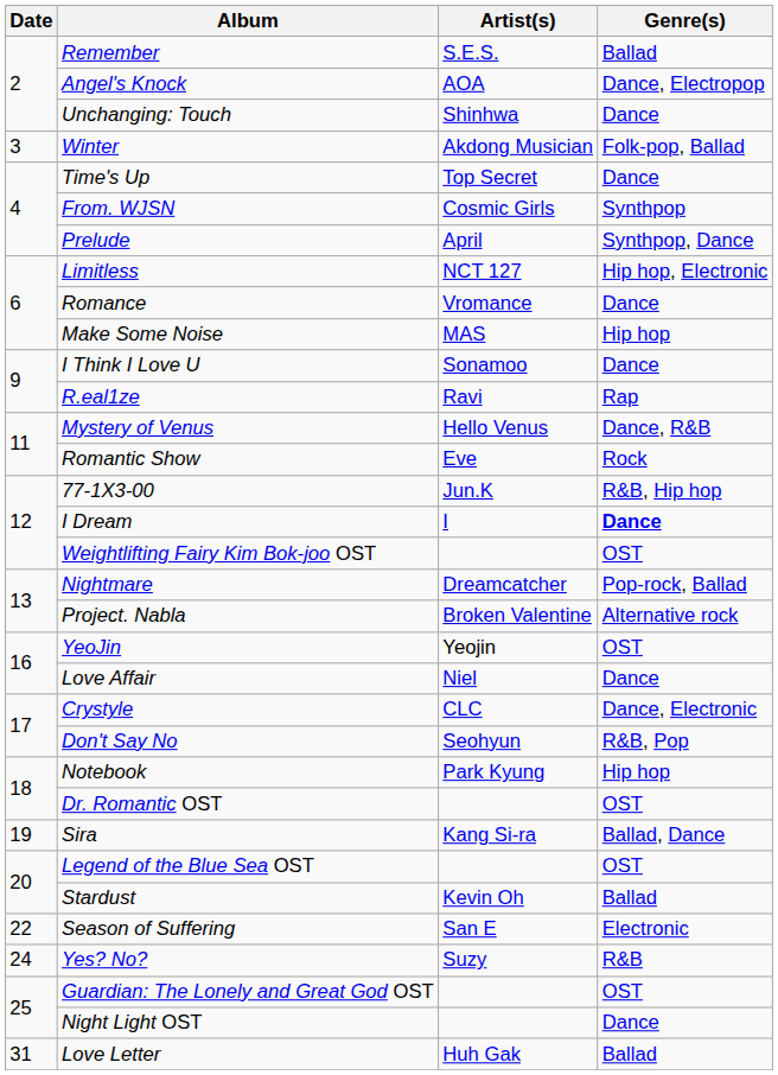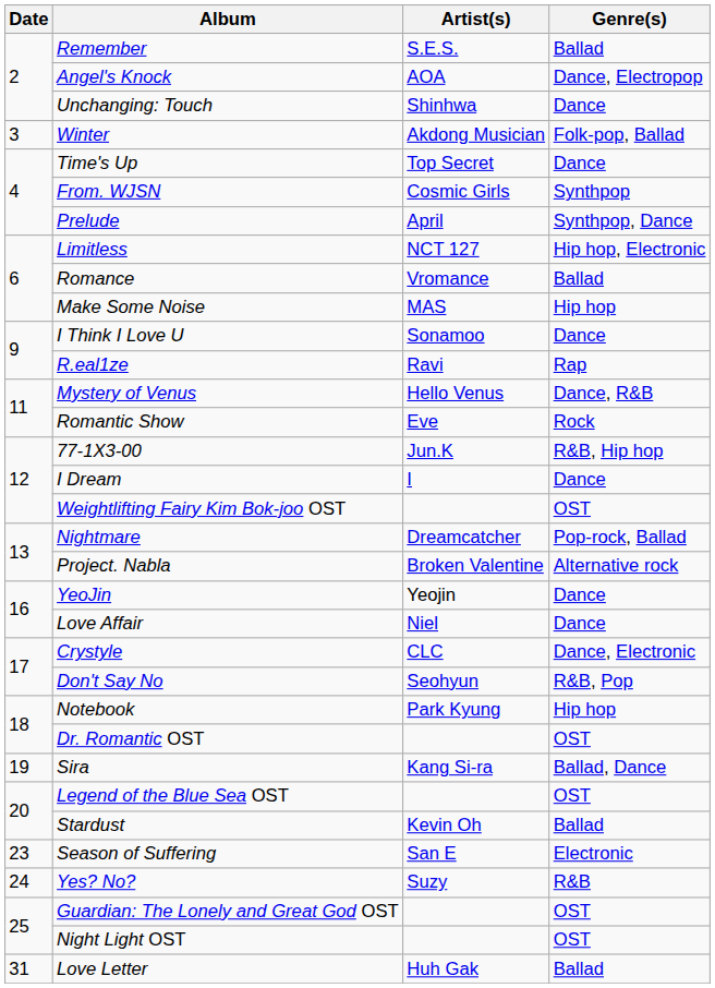 <table class="wikitable">
 <tr>
 <th>Date</th>
 <th>Album</th>
 <th>Artist(s)</th>
 <th>Genre(s)</th>
 </tr>
 <tr>
 <td rowspan="3">2</td>
 <td><em><a href='#'>Remember</a></em></td>
 <td><a href='#'>S.E.S.</a></td>
 <td><a href='#'>Ballad</a></td>
 </tr>
 <tr>
 <td><em><a href='#'>Angel's Knock</a></em></td>
 <td><a href='#'>AOA</a></td>
 <td><a href='#'>Dance</a>, <a href='#'>Electropop</a></td>
 </tr>
 <tr>
 <td><em>Unchanging: Touch</em></td>
 <td><a href='#'>Shinhwa</a></td>
 <td><a href='#'>Dance</a></td>
 </tr>
 <tr>
 <td>3</td>
 <td><em><a href='#'>Winter</a></em></td>
 <td><a href='#'>Akdong Musician</a></td>
 <td><a href='#'>Folk-pop</a>, <a href='#'>Ballad</a></td>
 </tr>
 <tr>
 <td rowspan="3">4</td>
 <td><em>Time's Up</em></td>
 <td><a href='#'>Top Secret</a></td>
 <td><a href='#'>Dance</a></td>
 </tr>
 <tr>
 <td><em><a href='#'>From. WJSN</a></em></td>
 <td><a href='#'>Cosmic Girls</a></td>
 <td><a href='#'>Synthpop</a></td>
 </tr>
 <tr>
 <td><em><a href='#'>Prelude</a></em></td>
 <td><a href='#'>April</a></td>
 <td><a href='#'>Synthpop</a>, <a href='#'>Dance</a></td>
 </tr>
 <tr>
 <td rowspan="3">6</td>
 <td><em><a href='#'>Limitless</a></em></td>
 <td><a href='#'>NCT 127</a></td>
 <td><a href='#'>Hip hop</a>, <a href='#'>Electronic</a></td>
 </tr>
 <tr>
 <td><em>Romance</em></td>
 <td><a href='#'>Vromance</a></td>
-<td><a href='#'>Dance</a></td>
+<td><a href='#'>Ballad</a></td>
 </tr>
 <tr>
 <td><em>Make Some Noise</em></td>
 <td><a href='#'>MAS</a></td>
 <td><a href='#'>Hip hop</a></td>
 </tr>
 <tr>
 <td rowspan="2">9</td>
 <td><em>I Think I Love U</em></td>
 <td><a href='#'>Sonamoo</a></td>
 <td><a href='#'>Dance</a></td>
 </tr>
 <tr>
 <td><em><a href='#'>R.eal1ze</a></em></td>
 <td><a href='#'>Ravi</a></td>
 <td><a href='#'>Rap</a></td>
 </tr>
 <tr>
 <td rowspan="2">11</td>
 <td><em><a href='#'>Mystery of Venus</a></em></td>
 <td><a href='#'>Hello Venus</a></td>
 <td><a href='#'>Dance</a>, <a href='#'>R&B</a></td>
 </tr>
 <tr>
 <td><em>Romantic Show</em></td>
 <td><a href='#'>Eve</a></td>
 <td><a href='#'>Rock</a></td>
 </tr>
 <tr>
 <td rowspan="3">12</td>
 <td><em>77-1X3-00</em></td>
 <td><a href='#'>Jun.K</a></td>
 <td><a href='#'>R&B</a>, <a href='#'>Hip hop</a></td>
 </tr>
 <tr>
 <td><em>I Dream</em></td>
 <td><a href='#'>I</a></td>
-<td><strong><a href='#'>Dance</a></strong></td>
+<td><a href='#'>Dance</a></td>
 </tr>
 <tr>
 <td><em><a href='#'>Weightlifting Fairy Kim Bok-joo</a></em> OST</td>
 <td></td>
 <td><a href='#'>OST</a></td>
 </tr>
 <tr>
 <td rowspan="2">13</td>
 <td><em><a href='#'>Nightmare</a></em></td>
 <td><a href='#'>Dreamcatcher</a></td>
 <td><a href='#'>Pop-rock</a>, <a href='#'>Ballad</a></td>
 </tr>
 <tr>
 <td><em>Project. Nabla</em></td>
 <td><a href='#'>Broken Valentine</a></td>
 <td><a href='#'>Alternative rock</a></td>
 </tr>
 <tr>
 <td rowspan="2">16</td>
 <td><em><a href='#'>YeoJin</a></em></td>
 <td>Yeojin</td>
-<td><a href='#'>OST</a></td>
+<td><a href='#'>Dance</a></td>
 </tr>
 <tr>
 <td><em>Love Affair</em></td>
 <td><a href='#'>Niel</a></td>
 <td><a href='#'>Dance</a></td>
 </tr>
 <tr>
 <td rowspan="2">17</td>
 <td><em><a href='#'>Crystyle</a></em></td>
 <td><a href='#'>CLC</a></td>
 <td><a href='#'>Dance</a>, <a href='#'>Electronic</a></td>
 </tr>
 <tr>
 <td><em><a href='#'>Don't Say No</a></em></td>
 <td><a href='#'>Seohyun</a></td>
 <td><a href='#'>R&B</a>, <a href='#'>Pop</a></td>
 </tr>
 <tr>
 <td rowspan="2">18</td>
 <td><em>Notebook</em></td>
 <td><a href='#'>Park Kyung</a></td>
 <td><a href='#'>Hip hop</a></td>
 </tr>
 <tr>
 <td><em><a href='#'>Dr. Romantic</a></em> OST</td>
 <td></td>
 <td><a href='#'>OST</a></td>
 </tr>
 <tr>
 <td>19</td>
 <td><em>Sira</em></td>
 <td><a href='#'>Kang Si-ra</a></td>
 <td><a href='#'>Ballad</a>, <a href='#'>Dance</a></td>
 </tr>
 <tr>
 <td rowspan="2">20</td>
 <td><em><a href='#'>Legend of the Blue Sea</a></em> OST</td>
 <td></td>
 <td><a href='#'>OST</a></td>
 </tr>
 <tr>
 <td><em>Stardust</em></td>
 <td><a href='#'>Kevin Oh</a></td>
 <td><a href='#'>Ballad</a></td>
 </tr>
 <tr>
-<td>22</td>
+<td>23</td>
 <td><em>Season of Suffering</em></td>
 <td><a href='#'>San E</a></td>
 <td><a href='#'>Electronic</a></td>
 </tr>
 <tr>
 <td>24</td>
 <td><em><a href='#'>Yes? No?</a></em></td>
 <td><a href='#'>Suzy</a></td>
 <td><a href='#'>R&B</a></td>
 </tr>
 <tr>
 <td rowspan="2">25</td>
 <td><em><a href='#'>Guardian: The Lonely and Great God</a></em> OST</td>
 <td></td>
 <td><a href='#'>OST</a></td>
 </tr>
 <tr>
 <td><em>Night Light</em> OST</td>
 <td></td>
-<td><a href='#'>Dance</a></td>
+<td><a href='#'>OST</a></td>
 </tr>
 <tr>
 <td>31</td>
 <td><em>Love Letter</em></td>
 <td><a href='#'>Huh Gak</a></td>
 <td><a href='#'>Ballad</a></td>
 </tr>
 <tr>
 </tr>
 </table>
